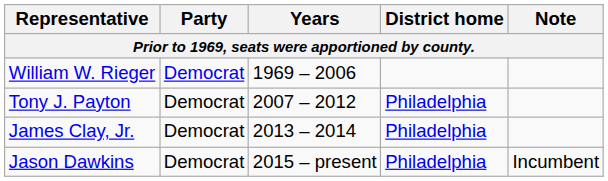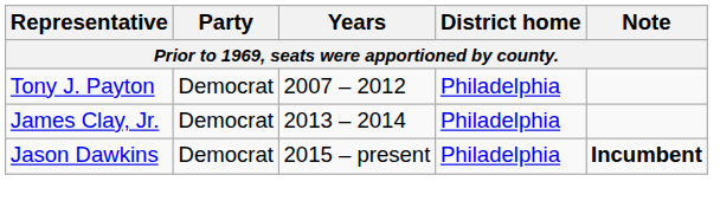 <table class=wikitable>
 <tr valign=bottom>
 <th>Representative</th>
 <th>Party</th>
 <th>Years</th>
 <th>District home</th>
 <th>Note</th>
 </tr>
 <tr>
 <th colspan=5 style="font-size: 80%;"><em>Prior to 1969, seats were apportioned by county.</em></th>
-</tr>
-<tr>
-<td><a href='#'>William W. Rieger</a></td>
-<td><a href='#'>Democrat</a></td>
-<td>1969 – 2006</td>
-<td></td>
-<td></td>
 </tr>
 <tr>
 <td><a href='#'>Tony J. Payton</a></td>
 <td>Democrat</td>
 <td>2007 – 2012</td>
 <td><a href='#'>Philadelphia</a></td>
 <td></td>
 </tr>
 <tr>
 <td><a href='#'>James Clay, Jr.</a></td>
 <td>Democrat</td>
 <td>2013 – 2014</td>
 <td><a href='#'>Philadelphia</a></td>
 <td></td>
 </tr>
 <tr>
 <td><a href='#'>Jason Dawkins</a></td>
 <td>Democrat</td>
 <td>2015 – present</td>
 <td><a href='#'>Philadelphia</a></td>
-<td>Incumbent</td>
+<td><strong>Incumbent</strong></td>
 </tr>
 </table>
